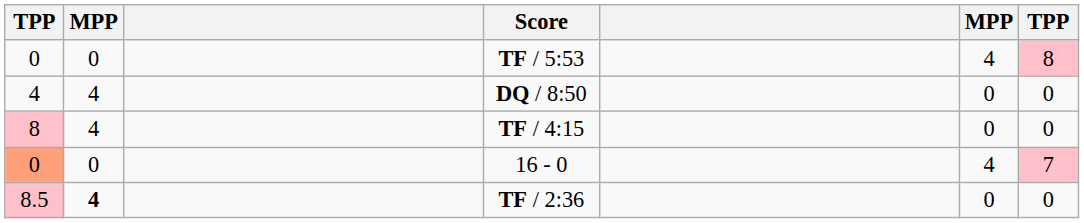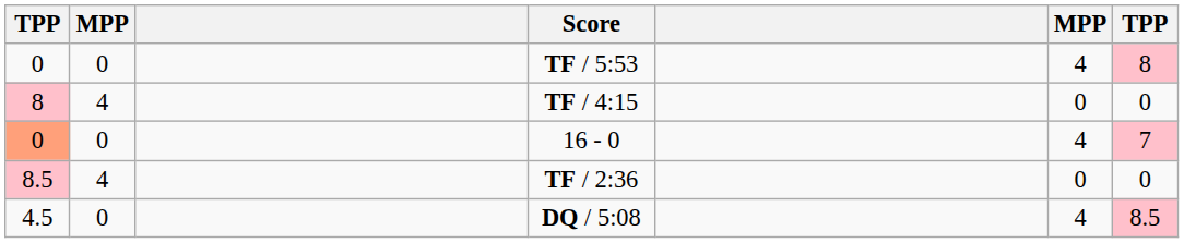 <table class="wikitable" style="text-align: center;" |>
 <tr>
 <th width="35">TPP</th>
 <th width="35">MPP</th>
 <th width="250"></th>
 <th width="75">Score</th>
 <th width="250"></th>
 <th width="35">MPP</th>
 <th width="35">TPP</th>
 </tr>
 <tr>
 <td>0</td>
 <td>0</td>
 <td style="text-align:left;"><strong></strong></td>
 <td><strong>TF</strong> / 5:53</td>
 <td style="text-align:left;"></td>
 <td>4</td>
 <td bgcolor=pink>8</td>
-</tr>
-<tr>
-<td>4</td>
-<td>4</td>
-<td style="text-align:left;"></td>
-<td><strong>DQ</strong> / 8:50</td>
-<td style="text-align:left;"><strong></strong></td>
-<td>0</td>
-<td>0</td>
 </tr>
 <tr>
 <td bgcolor=pink>8</td>
 <td>4</td>
 <td style="text-align:left;"></td>
 <td><strong>TF</strong> / 4:15</td>
 <td style="text-align:left;"><strong></strong></td>
 <td>0</td>
 <td>0</td>
 </tr>
 <tr>
 <td style="background: lightsalmon;">0</td>
 <td>0</td>
 <td style="text-align:left;"><strong></strong></td>
 <td>16 - 0</td>
 <td style="text-align:left;"></td>
 <td>4</td>
 <td bgcolor=pink>7</td>
 </tr>
 <tr>
 <td bgcolor=pink>8.5</td>
-<td><strong>4</strong></td>
+<td>4</td>
 <td style="text-align:left;"></td>
 <td><strong>TF</strong> / 2:36</td>
 <td style="text-align:left;"><strong></strong></td>
 <td>0</td>
 <td>0</td>
 </tr>
+<tr>
+<td>4.5</td>
+<td>0</td>
+<td style="text-align:left;"><strong></strong></td>
+<td><strong>DQ</strong> / 5:08</td>
+<td style="text-align:left;"></td>
+<td>4</td>
+<td bgcolor=pink>8.5</td>
+</tr>
 </table>
